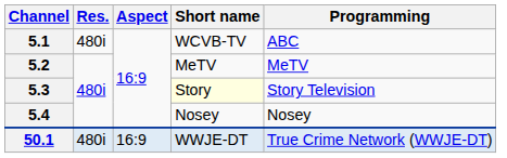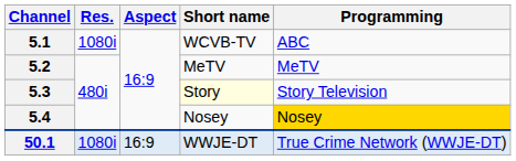 <table class="wikitable">
 <tr>
 <th scope = "col"><a href='#'>Channel</a></th>
 <th scope = "col"><a href='#'>Res.</a></th>
 <th scope = "col"><a href='#'>Aspect</a></th>
 <th scope = "col">Short name</th>
 <th scope = "col">Programming</th>
 </tr>
 <tr>
 <th scope = "row">5.1</th>
-<td>480i</td>
+<td><a href='#'>1080i</a></td>
 <td rowspan=4><a href='#'>16:9</a></td>
 <td>WCVB-TV</td>
 <td><a href='#'>ABC</a></td>
 </tr>
 <tr>
 <th scope = "row">5.2</th>
 <td rowspan=3><a href='#'>480i</a></td>
 <td>MeTV</td>
 <td><a href='#'>MeTV</a></td>
 </tr>
 <tr>
 <th scope = "row">5.3</th>
 <td style="background: lightyellow;">Story</td>
 <td><a href='#'>Story Television</a></td>
 </tr>
 <tr>
 <th scope = "row">5.4</th>
 <td>Nosey</td>
-<td>Nosey</td>
+<td style="background: gold;">Nosey</td>
 </tr>
 <tr style="background-color:#DFEBF6; border-top: 2px solid #003399;">
 <th scope = "row"><a href='#'>50.1</a></th>
-<td>480i</td>
+<td><a href='#'>1080i</a></td>
 <td>16:9</td>
 <td>WWJE-DT</td>
 <td><a href='#'>True Crime Network</a> (<a href='#'>WWJE-DT</a>)</td>
 </tr>
 </table>
